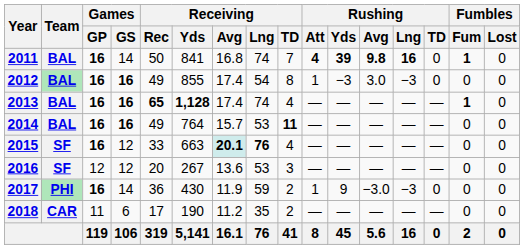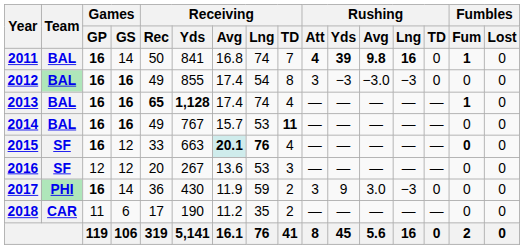 <table class=wikitable style="text-align:center;">
 <tr>
 <th rowspan="2">Year</th>
 <th rowspan="2">Team</th>
 <th colspan="2">Games</th>
 <th colspan="5">Receiving</th>
 <th colspan="5">Rushing</th>
 <th colspan="2">Fumbles</th>
 </tr>
 <tr>
 <th>GP</th>
 <th>GS</th>
 <th>Rec</th>
 <th>Yds</th>
 <th>Avg</th>
 <th>Lng</th>
 <th>TD</th>
 <th>Att</th>
 <th>Yds</th>
 <th>Avg</th>
 <th>Lng</th>
 <th>TD</th>
 <th>Fum</th>
 <th>Lost</th>
 </tr>
 <tr>
 <th><a href='#'>2011</a></th>
 <th><a href='#'>BAL</a></th>
 <td><strong>16</strong></td>
 <td>14</td>
 <td>50</td>
 <td>841</td>
 <td>16.8</td>
 <td>74</td>
 <td>7</td>
 <td><strong>4</strong></td>
 <td><strong>39</strong></td>
 <td><strong>9.8</strong></td>
 <td><strong>16</strong></td>
 <td>0</td>
 <td><strong>1</strong></td>
 <td>0</td>
 </tr>
 <tr>
 <th><a href='#'>2012</a></th>
 <th style="background:#afe6ba;"><a href='#'>BAL</a></th>
 <td><strong>16</strong></td>
 <td><strong>16</strong></td>
 <td>49</td>
 <td>855</td>
 <td>17.4</td>
 <td>54</td>
 <td>8</td>
-<td>1</td>
+<td>3</td>
 <td>−3</td>
-<td>3.0</td>
+<td>−3.0</td>
 <td>−3</td>
 <td>0</td>
 <td>0</td>
 <td>0</td>
 </tr>
 <tr>
 <th><a href='#'>2013</a></th>
 <th><a href='#'>BAL</a></th>
 <td><strong>16</strong></td>
 <td><strong>16</strong></td>
 <td><strong>65</strong></td>
 <td><strong>1,128</strong></td>
 <td>17.4</td>
 <td>74</td>
 <td>4</td>
 <td>—</td>
 <td>—</td>
 <td>—</td>
 <td>—</td>
 <td>—</td>
 <td><strong>1</strong></td>
 <td>0</td>
 </tr>
 <tr>
 <th><a href='#'>2014</a></th>
 <th><a href='#'>BAL</a></th>
 <td><strong>16</strong></td>
 <td><strong>16</strong></td>
 <td>49</td>
-<td>764</td>
+<td>767</td>
 <td>15.7</td>
 <td>53</td>
 <td><strong>11</strong></td>
 <td>—</td>
 <td>—</td>
 <td>—</td>
 <td>—</td>
 <td>—</td>
 <td>0</td>
 <td>0</td>
 </tr>
 <tr>
 <th><a href='#'>2015</a></th>
 <th><a href='#'>SF</a></th>
 <td><strong>16</strong></td>
 <td>12</td>
 <td>33</td>
 <td>663</td>
 <td style="background:#cfecec;"><strong>20.1</strong></td>
 <td><strong>76</strong></td>
 <td>4</td>
 <td>—</td>
 <td>—</td>
 <td>—</td>
 <td>—</td>
 <td>—</td>
-<td>0</td>
+<td><strong>0</strong></td>
 <td>0</td>
 </tr>
 <tr>
 <th><a href='#'>2016</a></th>
 <th><a href='#'>SF</a></th>
 <td>12</td>
 <td>12</td>
 <td>20</td>
 <td>267</td>
 <td>13.6</td>
 <td>53</td>
 <td>3</td>
 <td>—</td>
 <td>—</td>
 <td>—</td>
 <td>—</td>
 <td>—</td>
 <td>0</td>
 <td>0</td>
 </tr>
 <tr>
 <th><a href='#'>2017</a></th>
 <th style="background:#afe6ba;"><a href='#'>PHI</a></th>
 <td><strong>16</strong></td>
 <td>14</td>
 <td>36</td>
 <td>430</td>
 <td>11.9</td>
 <td>59</td>
 <td>2</td>
-<td>1</td>
+<td>3</td>
 <td>9</td>
-<td>−3.0</td>
+<td>3.0</td>
 <td>−3</td>
 <td>0</td>
 <td>0</td>
 <td>0</td>
 </tr>
 <tr>
 <th><a href='#'>2018</a></th>
 <th><a href='#'>CAR</a></th>
 <td>11</td>
 <td>6</td>
 <td>17</td>
 <td>190</td>
 <td>11.2</td>
 <td>35</td>
 <td>2</td>
 <td>—</td>
 <td>—</td>
 <td>—</td>
 <td>—</td>
 <td>—</td>
 <td>0</td>
 <td>0</td>
 </tr>
 <tr>
 <th colspan="2"></th>
 <th>119</th>
 <th>106</th>
 <th>319</th>
 <th>5,141</th>
 <th>16.1</th>
 <th>76</th>
 <th>41</th>
 <th>8</th>
 <th>45</th>
 <th>5.6</th>
 <th>16</th>
 <th>0</th>
 <th>2</th>
 <th>0</th>
 </tr>
 </table>
